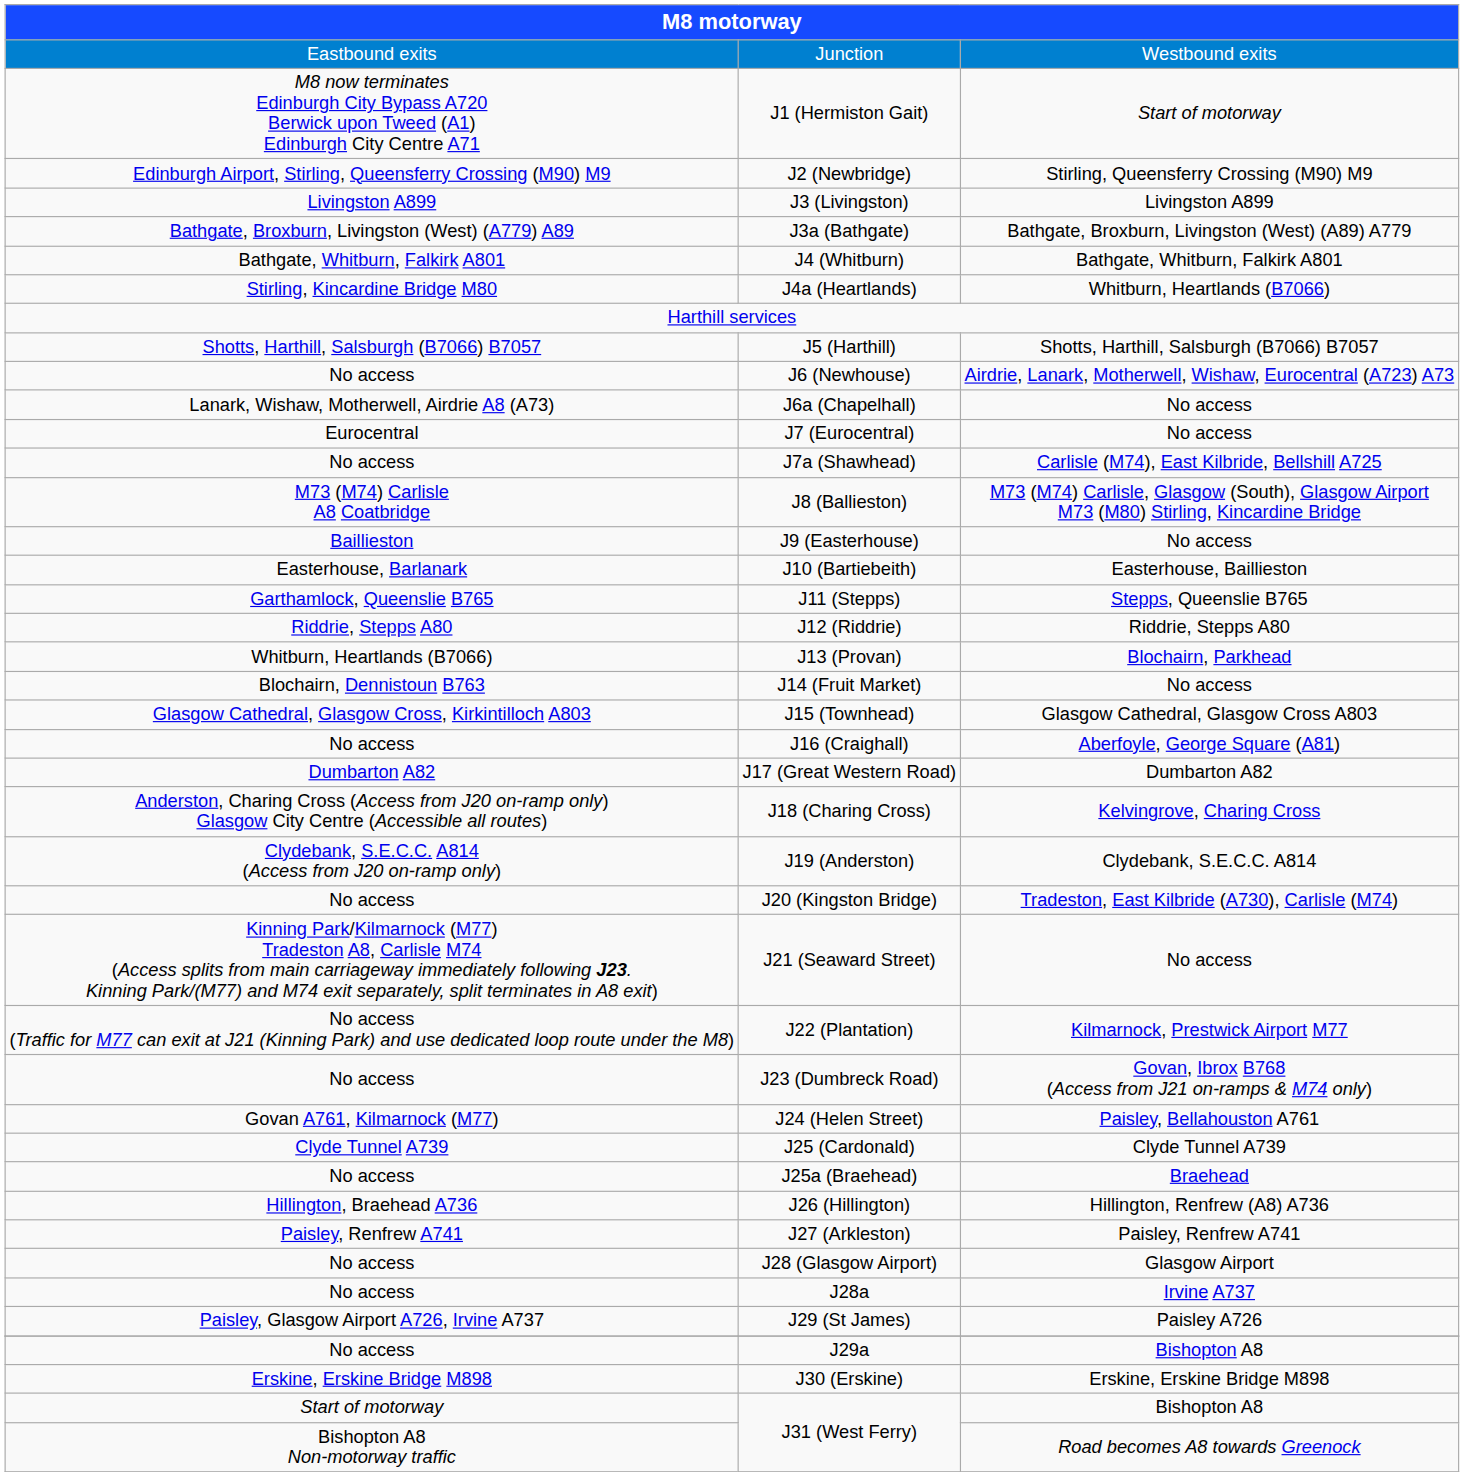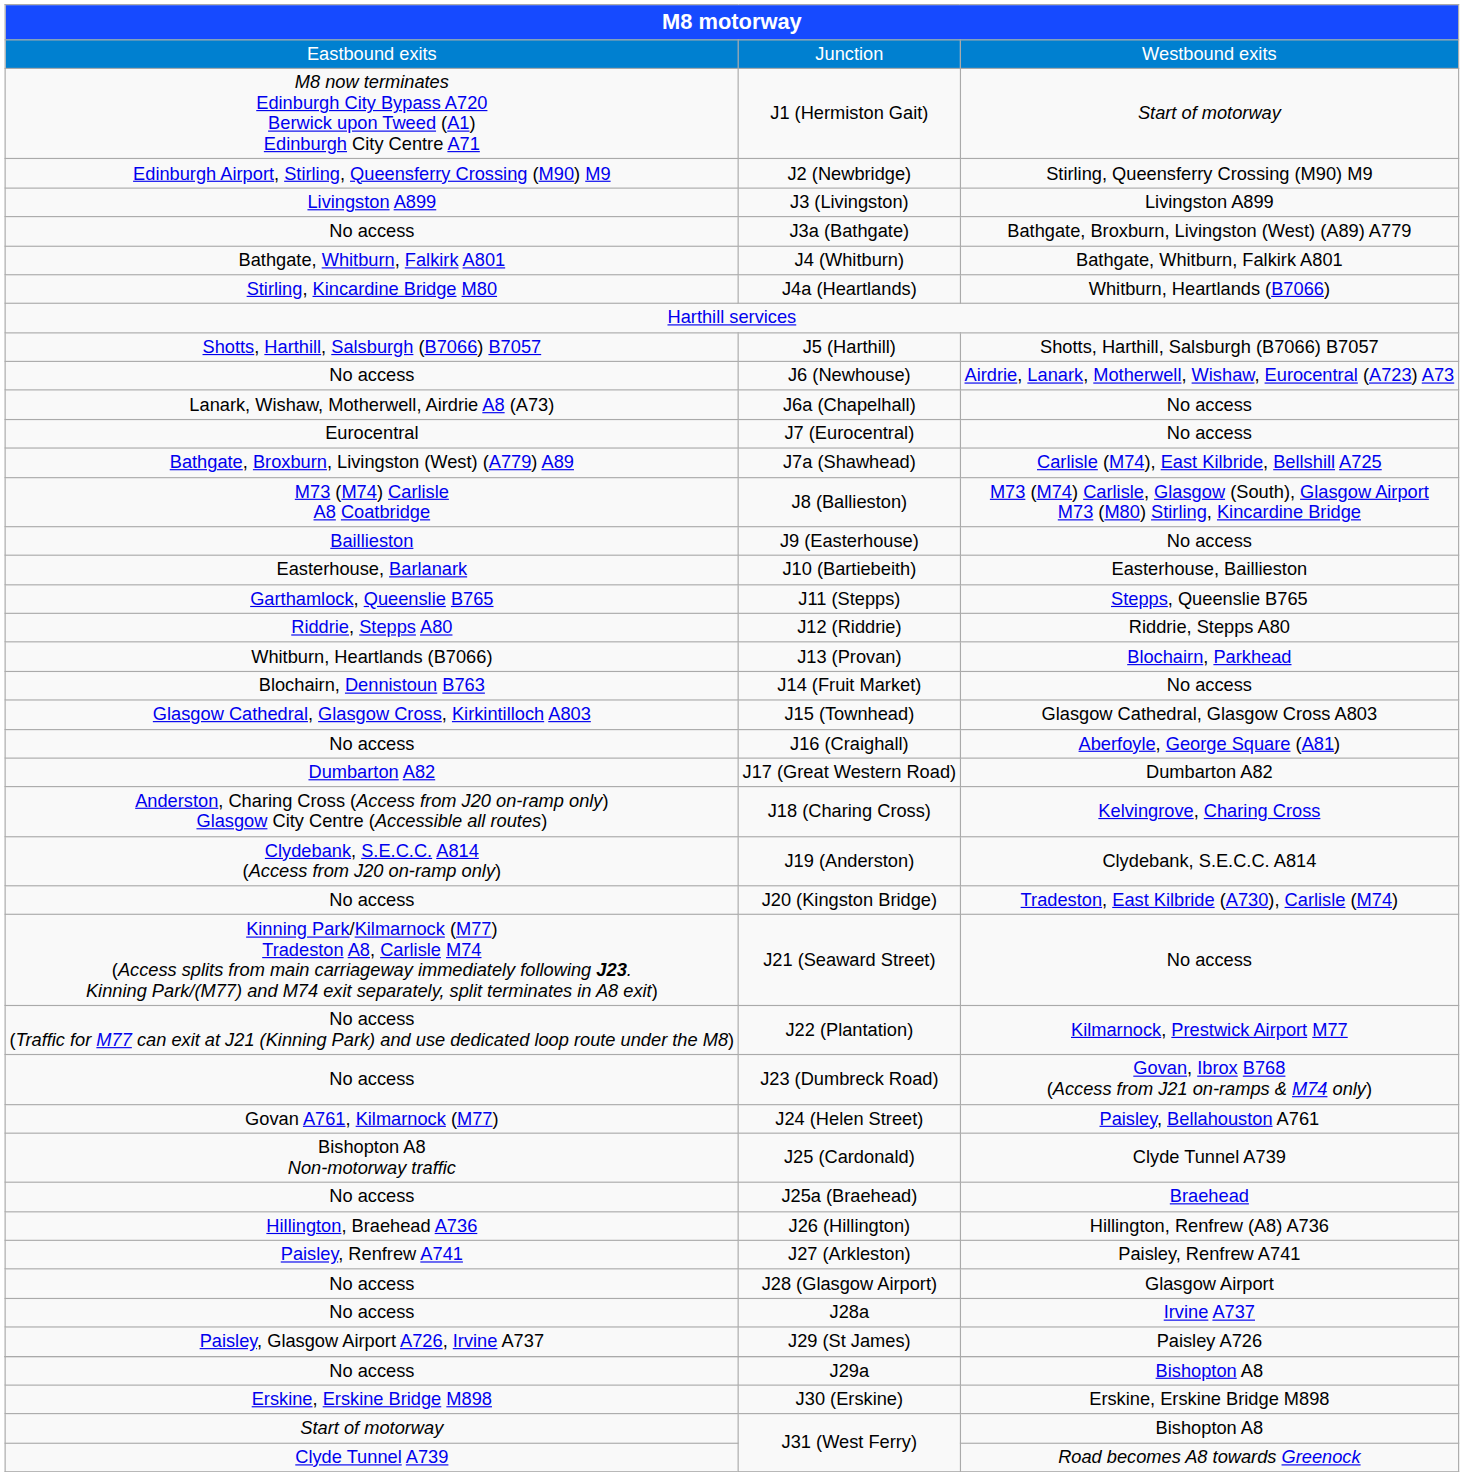 <table class="wikitable" style="margin:auto; text-align:center;">
 <tr style="background:#164aff; text-align:center; color:white; font-size:120%;">
 <td colspan="3"><strong>M8 motorway</strong></td>
 </tr>
 <tr style="background:#0080d0; text-align:center; color:white;">
 <td>Eastbound exits</td>
 <td>Junction</td>
 <td>Westbound exits</td>
 </tr>
 <tr style="text-align:center;">
 <td><em> M8 now terminates</em> <br> <a href='#'>Edinburgh City Bypass A720</a> <br> <a href='#'>Berwick upon Tweed</a> (<a href='#'>A1</a>) <br> <a href='#'>Edinburgh</a> City Centre <a href='#'>A71</a></td>
 <td>J1 (Hermiston Gait)</td>
 <td><em>Start of motorway</em></td>
 </tr>
 <tr style="text-align:center;">
 <td><a href='#'>Edinburgh Airport</a>, <a href='#'>Stirling</a>, <a href='#'>Queensferry Crossing</a> (<a href='#'>M90</a>) <a href='#'>M9</a></td>
 <td>J2 (Newbridge)</td>
 <td>Stirling, Queensferry Crossing (M90) M9</td>
 </tr>
 <tr style="text-align:center;">
 <td><a href='#'>Livingston</a> <a href='#'>A899</a></td>
 <td>J3 (Livingston)</td>
 <td>Livingston A899</td>
 </tr>
 <tr style="text-align:center;">
-<td><a href='#'>Bathgate</a>, <a href='#'>Broxburn</a>, Livingston (West) (<a href='#'>A779</a>) <a href='#'>A89</a></td>
+<td>No access</td>
 <td>J3a (Bathgate)</td>
 <td>Bathgate, Broxburn, Livingston (West) (A89) A779</td>
 </tr>
 <tr style="text-align:center;">
 <td>Bathgate, <a href='#'>Whitburn</a>, <a href='#'>Falkirk</a> <a href='#'>A801</a></td>
 <td>J4 (Whitburn)</td>
 <td>Bathgate, Whitburn, Falkirk A801</td>
 </tr>
 <tr style="text-align:center;">
 <td><a href='#'>Stirling</a>, <a href='#'>Kincardine Bridge</a> <a href='#'>M80</a></td>
 <td>J4a (Heartlands)</td>
 <td>Whitburn, Heartlands (<a href='#'>B7066</a>)</td>
 </tr>
 <tr style="text-align:center;">
 <td colspan=3><a href='#'>Harthill services</a></td>
 </tr>
 <tr style="text-align:center;">
 <td><a href='#'>Shotts</a>, <a href='#'>Harthill</a>, <a href='#'>Salsburgh</a> (<a href='#'>B7066</a>) <a href='#'>B7057</a></td>
 <td>J5 (Harthill)</td>
 <td>Shotts, Harthill, Salsburgh (B7066) B7057</td>
 </tr>
 <tr style="text-align:center;">
 <td>No access</td>
 <td>J6 (Newhouse)</td>
 <td><a href='#'>Airdrie</a>, <a href='#'>Lanark</a>, <a href='#'>Motherwell</a>, <a href='#'>Wishaw</a>, <a href='#'>Eurocentral</a> (<a href='#'>A723</a>) <a href='#'>A73</a></td>
 </tr>
 <tr style="text-align:center;">
 <td>Lanark, Wishaw, Motherwell, Airdrie <a href='#'>A8</a> (A73)</td>
 <td>J6a (Chapelhall)</td>
 <td>No access</td>
 </tr>
 <tr style="text-align:center;">
 <td>Eurocentral</td>
 <td>J7 (Eurocentral)</td>
 <td>No access</td>
 </tr>
 <tr style="text-align:center;">
-<td>No access</td>
+<td><a href='#'>Bathgate</a>, <a href='#'>Broxburn</a>, Livingston (West) (<a href='#'>A779</a>) <a href='#'>A89</a></td>
 <td>J7a (Shawhead)</td>
 <td><a href='#'>Carlisle</a> (<a href='#'>M74</a>), <a href='#'>East Kilbride</a>, <a href='#'>Bellshill</a> <a href='#'>A725</a></td>
 </tr>
 <tr style="text-align:center;">
 <td><a href='#'>M73</a> (<a href='#'>M74</a>) <a href='#'>Carlisle</a><br><a href='#'>A8</a>  <a href='#'>Coatbridge</a></td>
 <td>J8 (Ballieston)</td>
 <td><a href='#'>M73</a> (<a href='#'>M74</a>) <a href='#'>Carlisle</a>, <a href='#'>Glasgow</a> (South), <a href='#'>Glasgow Airport</a><br><a href='#'>M73</a> (<a href='#'>M80</a>) <a href='#'>Stirling</a>, <a href='#'>Kincardine Bridge</a></td>
 </tr>
 <tr style="text-align:center;">
 <td><a href='#'>Baillieston</a></td>
 <td>J9 (Easterhouse)</td>
 <td>No access</td>
 </tr>
 <tr style="text-align:center;">
 <td>Easterhouse, <a href='#'>Barlanark</a></td>
 <td>J10 (Bartiebeith)</td>
 <td>Easterhouse, Baillieston</td>
 </tr>
 <tr style="text-align:center;">
 <td><a href='#'>Garthamlock</a>, <a href='#'>Queenslie</a> <a href='#'>B765</a></td>
 <td>J11 (Stepps)</td>
 <td><a href='#'>Stepps</a>, Queenslie B765</td>
 </tr>
 <tr style="text-align:center;">
 <td><a href='#'>Riddrie</a>, <a href='#'>Stepps</a> <a href='#'>A80</a></td>
 <td>J12 (Riddrie)</td>
 <td>Riddrie, Stepps A80</td>
 </tr>
 <tr style="text-align:center;">
 <td>Whitburn, Heartlands (B7066)</td>
 <td>J13 (Provan)</td>
 <td><a href='#'>Blochairn</a>, <a href='#'>Parkhead</a></td>
 </tr>
 <tr style="text-align:center;">
 <td>Blochairn, <a href='#'>Dennistoun</a> <a href='#'>B763</a></td>
 <td>J14 (Fruit Market)</td>
 <td>No access</td>
 </tr>
 <tr style="text-align:center;">
 <td><a href='#'>Glasgow Cathedral</a>, <a href='#'>Glasgow Cross</a>, <a href='#'>Kirkintilloch</a> <a href='#'>A803</a></td>
 <td>J15 (Townhead)</td>
 <td>Glasgow Cathedral, Glasgow Cross A803</td>
 </tr>
 <tr style="text-align:center;">
 <td>No access</td>
 <td>J16 (Craighall)</td>
 <td><a href='#'>Aberfoyle</a>, <a href='#'>George Square</a> (<a href='#'>A81</a>)</td>
 </tr>
 <tr style="text-align:center;">
 <td><a href='#'>Dumbarton</a> <a href='#'>A82</a></td>
 <td>J17 (Great Western Road)</td>
 <td>Dumbarton A82</td>
 </tr>
 <tr style="text-align:center;">
 <td><a href='#'>Anderston</a>, Charing Cross (<em>Access from J20 on-ramp only</em>) <br> <a href='#'>Glasgow</a> City Centre (<em>Accessible all routes</em>)</td>
 <td>J18 (Charing Cross)</td>
 <td><a href='#'>Kelvingrove</a>, <a href='#'>Charing Cross</a></td>
 </tr>
 <tr style="text-align:center;">
 <td><a href='#'>Clydebank</a>, <a href='#'>S.E.C.C.</a> <a href='#'>A814</a><br>(<em>Access from J20 on-ramp only</em>)</td>
 <td>J19 (Anderston)</td>
 <td>Clydebank, S.E.C.C. A814</td>
 </tr>
 <tr style="text-align:center;">
 <td>No access</td>
 <td>J20 (Kingston Bridge)</td>
 <td><a href='#'>Tradeston</a>, <a href='#'>East Kilbride</a> (<a href='#'>A730</a>),  <a href='#'>Carlisle</a> (<a href='#'>M74</a>)</td>
 </tr>
 <tr style="text-align:center;">
 <td><a href='#'>Kinning Park</a>/<a href='#'>Kilmarnock</a> (<a href='#'>M77</a>)<br> <a href='#'>Tradeston</a> <a href='#'>A8</a>, <a href='#'>Carlisle</a> <a href='#'>M74</a><br>(<em>Access splits from main carriageway immediately following <strong>J23</strong>.<br>Kinning Park/(M77) and M74 exit separately, split terminates in A8 exit</em>)</td>
 <td>J21 (Seaward Street)</td>
 <td>No access</td>
 </tr>
 <tr style="text-align:center;">
 <td>No access <br> (<em>Traffic for <a href='#'>M77</a> can exit at J21 (Kinning Park) and use dedicated loop route under the M8</em>)</td>
 <td>J22 (Plantation)</td>
 <td><a href='#'>Kilmarnock</a>, <a href='#'>Prestwick Airport</a> <a href='#'>M77</a></td>
 </tr>
 <tr style="text-align:center;">
 <td>No access</td>
 <td>J23 (Dumbreck Road)</td>
 <td><a href='#'>Govan</a>, <a href='#'>Ibrox</a> <a href='#'>B768</a> <br> (<em>Access from J21 on-ramps & <a href='#'>M74</a> only</em>)</td>
 </tr>
 <tr style="text-align:center;">
 <td>Govan <a href='#'>A761</a>, <a href='#'>Kilmarnock</a> (<a href='#'>M77</a>)</td>
 <td>J24 (Helen Street)</td>
 <td><a href='#'>Paisley</a>, <a href='#'>Bellahouston</a> A761</td>
 </tr>
 <tr style="text-align:center;">
-<td><a href='#'>Clyde Tunnel</a> <a href='#'>A739</a></td>
+<td>Bishopton A8<br><em>Non-motorway traffic</em></td>
 <td>J25 (Cardonald)</td>
 <td>Clyde Tunnel A739</td>
 </tr>
 <tr style="text-align:center;">
 <td>No access</td>
 <td>J25a (Braehead)</td>
 <td><a href='#'>Braehead</a></td>
 </tr>
 <tr style="text-align:center;">
 <td><a href='#'>Hillington</a>, Braehead <a href='#'>A736</a></td>
 <td>J26 (Hillington)</td>
 <td>Hillington, Renfrew (A8) A736</td>
 </tr>
 <tr style="text-align:center;">
 <td><a href='#'>Paisley</a>, Renfrew <a href='#'>A741</a></td>
 <td>J27 (Arkleston)</td>
 <td>Paisley, Renfrew A741</td>
 </tr>
 <tr style="text-align:center;">
 <td>No access</td>
 <td>J28 (Glasgow Airport)</td>
 <td>Glasgow Airport</td>
 </tr>
 <tr style="text-align:center;">
 <td>No access</td>
 <td>J28a</td>
 <td><a href='#'>Irvine</a> <a href='#'>A737</a></td>
 </tr>
 <tr style="text-align:center;">
 <td><a href='#'>Paisley</a>, Glasgow Airport <a href='#'>A726</a>,   <a href='#'>Irvine</a> A737</td>
 <td>J29 (St James)</td>
 <td>Paisley A726</td>
 </tr>
 <tr style="text-align:center;">
 </tr>
 <tr>
 <td>No access</td>
 <td>J29a</td>
 <td><a href='#'>Bishopton</a> A8</td>
 </tr>
 <tr style="text-align:center;">
 <td><a href='#'>Erskine</a>, <a href='#'>Erskine Bridge</a> <a href='#'>M898</a></td>
 <td>J30 (Erskine)</td>
 <td>Erskine, Erskine Bridge M898</td>
 </tr>
 <tr style="text-align:center;">
 <td><em>Start of motorway</em></td>
 <td rowspan=2>J31 (West Ferry)</td>
 <td>Bishopton A8</td>
 </tr>
 <tr style="text-align:center;">
-<td>Bishopton A8<br><em>Non-motorway traffic</em></td>
+<td><a href='#'>Clyde Tunnel</a> <a href='#'>A739</a></td>
 <td><em>Road becomes A8 towards <a href='#'>Greenock</a></em></td>
 </tr>
 </table>
